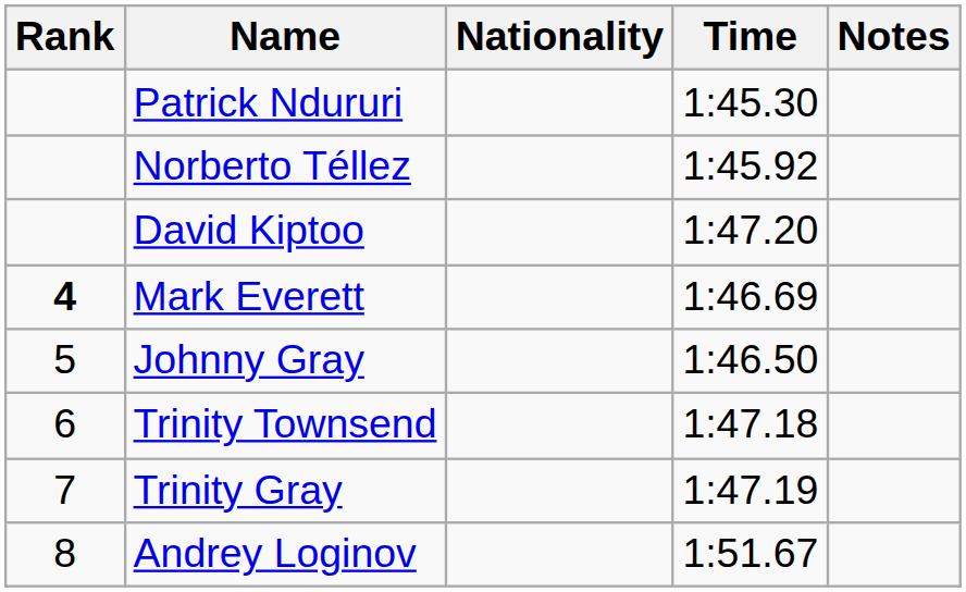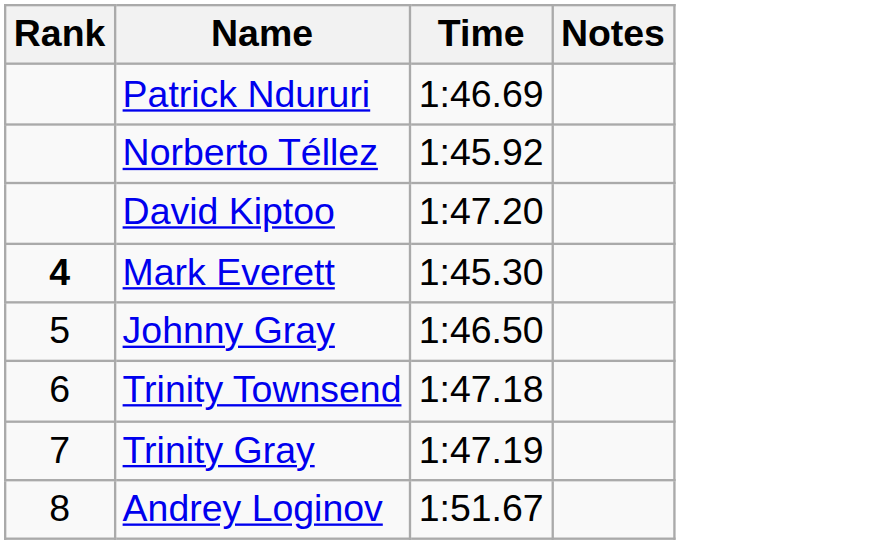 <table class="wikitable sortable" style="text-align:center">
 <tr>
 <th>Rank</th>
 <th>Name</th>
-<th>Nationality</th>
 <th>Time</th>
 <th>Notes</th>
 </tr>
 <tr>
 <td></td>
 <td align=left><a href='#'>Patrick Ndururi</a></td>
-<td align=left></td>
-<td>1:45.30</td>
+<td>1:46.69</td>
 <td></td>
 </tr>
 <tr>
 <td></td>
 <td align=left><a href='#'>Norberto Téllez</a></td>
-<td align=left></td>
 <td>1:45.92</td>
 <td></td>
 </tr>
 <tr>
 <td></td>
 <td align=left><a href='#'>David Kiptoo</a></td>
-<td align=left></td>
 <td>1:47.20</td>
 <td></td>
 </tr>
 <tr>
 <td><strong>4</strong></td>
 <td align=left><a href='#'>Mark Everett</a></td>
-<td align=left></td>
-<td>1:46.69</td>
+<td>1:45.30</td>
 <td></td>
 </tr>
 <tr>
 <td>5</td>
 <td align=left><a href='#'>Johnny Gray</a></td>
-<td align=left></td>
 <td>1:46.50</td>
 <td></td>
 </tr>
 <tr>
 <td>6</td>
 <td align=left><a href='#'>Trinity Townsend</a></td>
-<td align=left></td>
 <td>1:47.18</td>
 <td></td>
 </tr>
 <tr>
 <td>7</td>
 <td align=left><a href='#'>Trinity Gray</a></td>
-<td align=left></td>
 <td>1:47.19</td>
 <td></td>
 </tr>
 <tr>
 <td>8</td>
 <td align=left><a href='#'>Andrey Loginov</a></td>
-<td align=left></td>
 <td>1:51.67</td>
 <td></td>
 </tr>
 </table>
